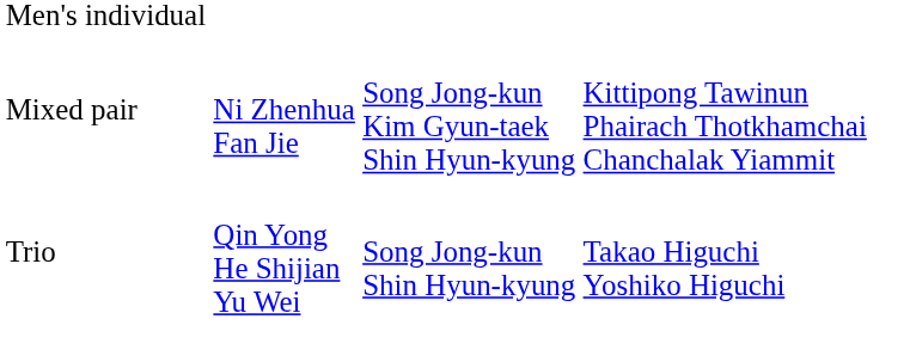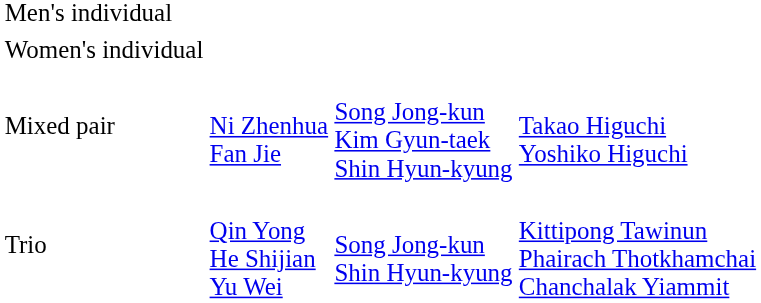 <table>
 <tr>
 <td>Men's individual</td>
 <td></td>
 <td></td>
 <td></td>
 </tr>
 <tr>
 </tr>
 <tr>
+<td>Women's individual</td>
+<td></td>
+<td></td>
+<td></td>
+</tr>
+<tr>
 <td>Mixed pair</td>
 <td><br><a href='#'>Ni Zhenhua</a><br><a href='#'>Fan Jie</a></td>
 <td><br><a href='#'>Song Jong-kun</a><br><a href='#'>Kim Gyun-taek</a><br><a href='#'>Shin Hyun-kyung</a></td>
-<td><br><a href='#'>Kittipong Tawinun</a><br><a href='#'>Phairach Thotkhamchai</a><br><a href='#'>Chanchalak Yiammit</a></td>
+<td><br><a href='#'>Takao Higuchi</a><br><a href='#'>Yoshiko Higuchi</a></td>
 </tr>
 <tr>
 <td>Trio</td>
 <td><br><a href='#'>Qin Yong</a><br><a href='#'>He Shijian</a><br><a href='#'>Yu Wei</a></td>
 <td><br><a href='#'>Song Jong-kun</a><br><a href='#'>Shin Hyun-kyung</a></td>
-<td><br><a href='#'>Takao Higuchi</a><br><a href='#'>Yoshiko Higuchi</a></td>
+<td><br><a href='#'>Kittipong Tawinun</a><br><a href='#'>Phairach Thotkhamchai</a><br><a href='#'>Chanchalak Yiammit</a></td>
 </tr>
 </table>
